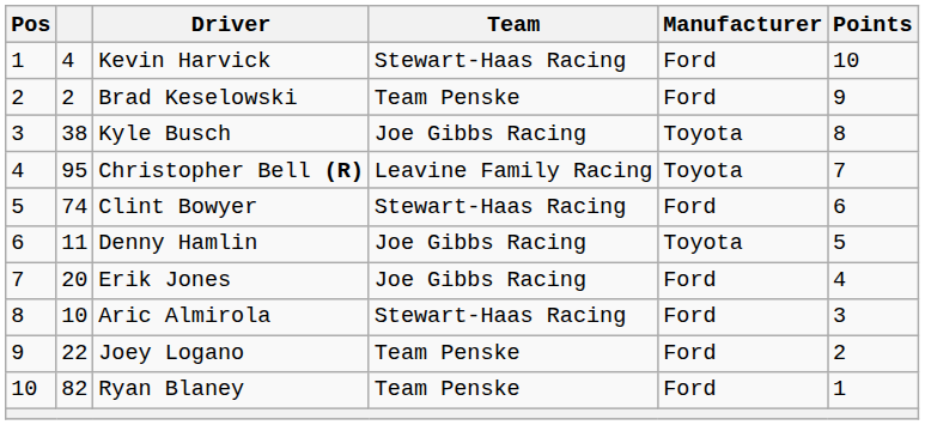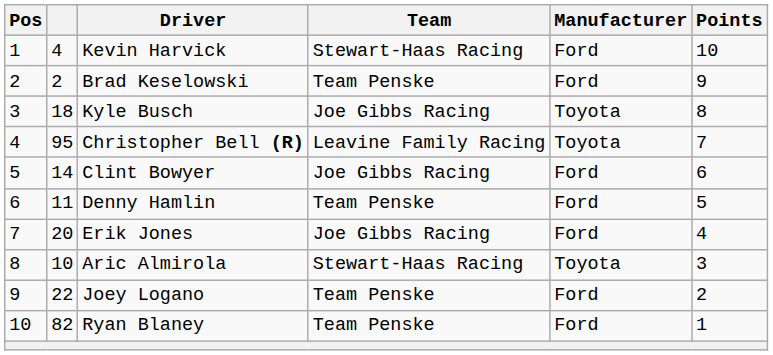 <table class="wikitable" style="font-size:98%">
 <tr>
 <th>Pos</th>
 <th></th>
 <th>Driver</th>
 <th>Team</th>
 <th>Manufacturer</th>
 <th>Points</th>
 </tr>
 <tr>
 <td>1</td>
 <td>4</td>
 <td>Kevin Harvick</td>
 <td>Stewart-Haas Racing</td>
 <td>Ford</td>
 <td>10</td>
 </tr>
 <tr>
 <td>2</td>
 <td>2</td>
 <td>Brad Keselowski</td>
 <td>Team Penske</td>
 <td>Ford</td>
 <td>9</td>
 </tr>
 <tr>
 <td>3</td>
-<td>38</td>
+<td>18</td>
 <td>Kyle Busch</td>
 <td>Joe Gibbs Racing</td>
 <td>Toyota</td>
 <td>8</td>
 </tr>
 <tr>
 <td>4</td>
 <td>95</td>
 <td>Christopher Bell <strong>(R)</strong></td>
 <td>Leavine Family Racing</td>
 <td>Toyota</td>
 <td>7</td>
 </tr>
 <tr>
 <td>5</td>
-<td>74</td>
+<td>14</td>
 <td>Clint Bowyer</td>
-<td>Stewart-Haas Racing</td>
+<td>Joe Gibbs Racing</td>
 <td>Ford</td>
 <td>6</td>
 </tr>
 <tr>
 <td>6</td>
 <td>11</td>
 <td>Denny Hamlin</td>
-<td>Joe Gibbs Racing</td>
-<td>Toyota</td>
+<td>Team Penske</td>
+<td>Ford</td>
 <td>5</td>
 </tr>
 <tr>
 <td>7</td>
 <td>20</td>
 <td>Erik Jones</td>
 <td>Joe Gibbs Racing</td>
 <td>Ford</td>
 <td>4</td>
 </tr>
 <tr>
 <td>8</td>
 <td>10</td>
 <td>Aric Almirola</td>
 <td>Stewart-Haas Racing</td>
-<td>Ford</td>
+<td>Toyota</td>
 <td>3</td>
 </tr>
 <tr>
 <td>9</td>
 <td>22</td>
 <td>Joey Logano</td>
 <td>Team Penske</td>
 <td>Ford</td>
 <td>2</td>
 </tr>
 <tr>
 <td>10</td>
 <td>82</td>
 <td>Ryan Blaney</td>
 <td>Team Penske</td>
 <td>Ford</td>
 <td>1</td>
 </tr>
 <tr>
 <th colspan="6"></th>
 </tr>
 </table>
